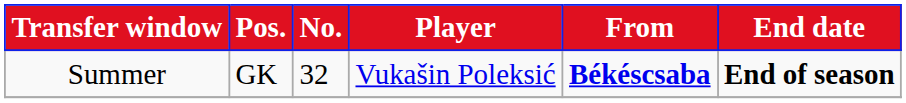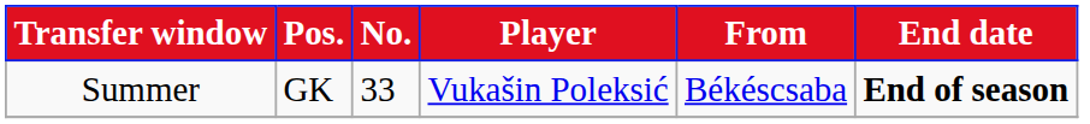 <table class="wikitable plainrowheaders sortable">
 <tr>
 <th style="background-color:#E01020;color:white;border:1px solid #0E22E9">Transfer window</th>
 <th style="background-color:#E01020;color:white;border:1px solid #0E22E9">Pos.</th>
 <th style="background-color:#E01020;color:white;border:1px solid #0E22E9">No.</th>
 <th style="background-color:#E01020;color:white;border:1px solid #0E22E9">Player</th>
 <th style="background-color:#E01020;color:white;border:1px solid #0E22E9">From</th>
 <th style="background-color:#E01020;color:white;border:1px solid #0E22E9">End date</th>
 </tr>
 <tr>
 <td style="text-align:center;">Summer</td>
 <td style=text-aligncenter;>GK</td>
-<td style=text-aligncenter;>32</td>
+<td style=text-aligncenter;>33</td>
 <td style=text-alignleft;> <a href='#'>Vukašin Poleksić</a></td>
-<td style=text-alignleft;><strong><a href='#'>Békéscsaba</a></strong></td>
+<td style=text-alignleft;><a href='#'>Békéscsaba</a></td>
 <td style=text-aligncenter;><strong>End of season</strong></td>
 </tr>
 <tr>
 </tr>
 </table>
